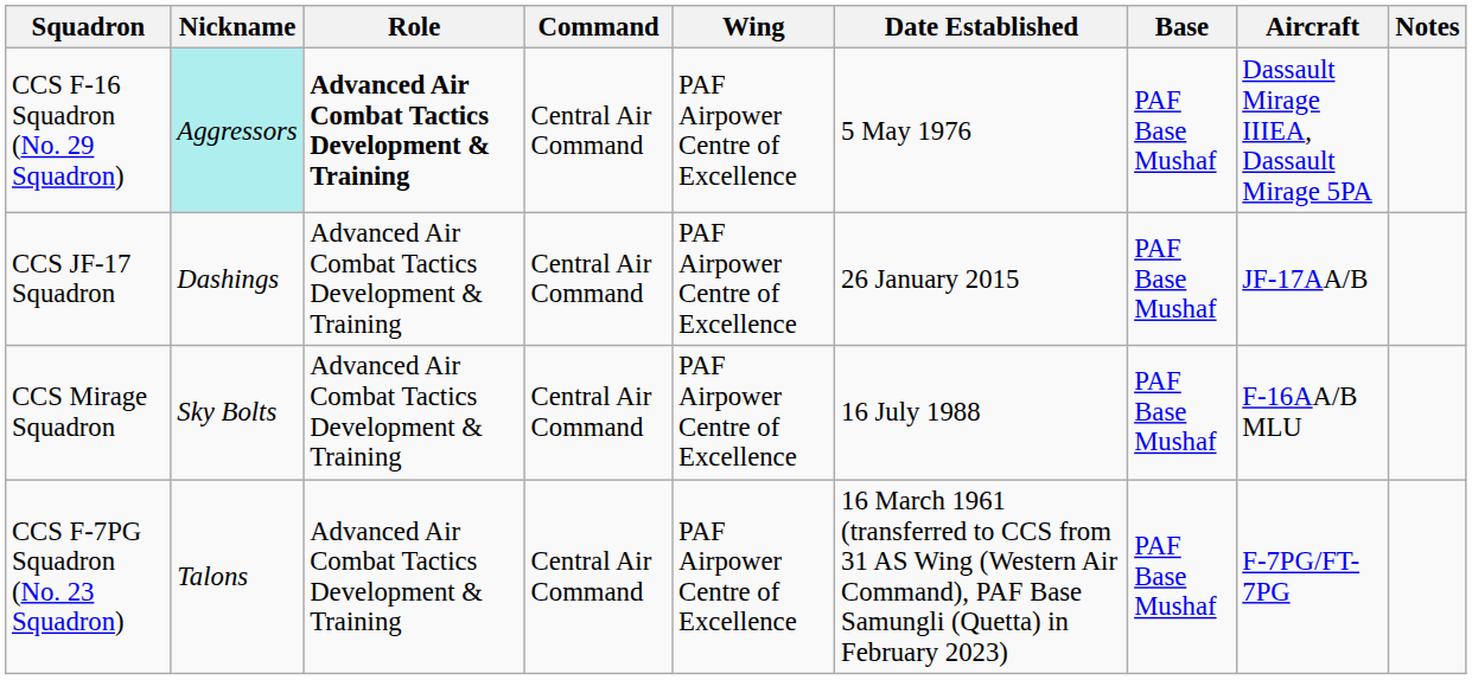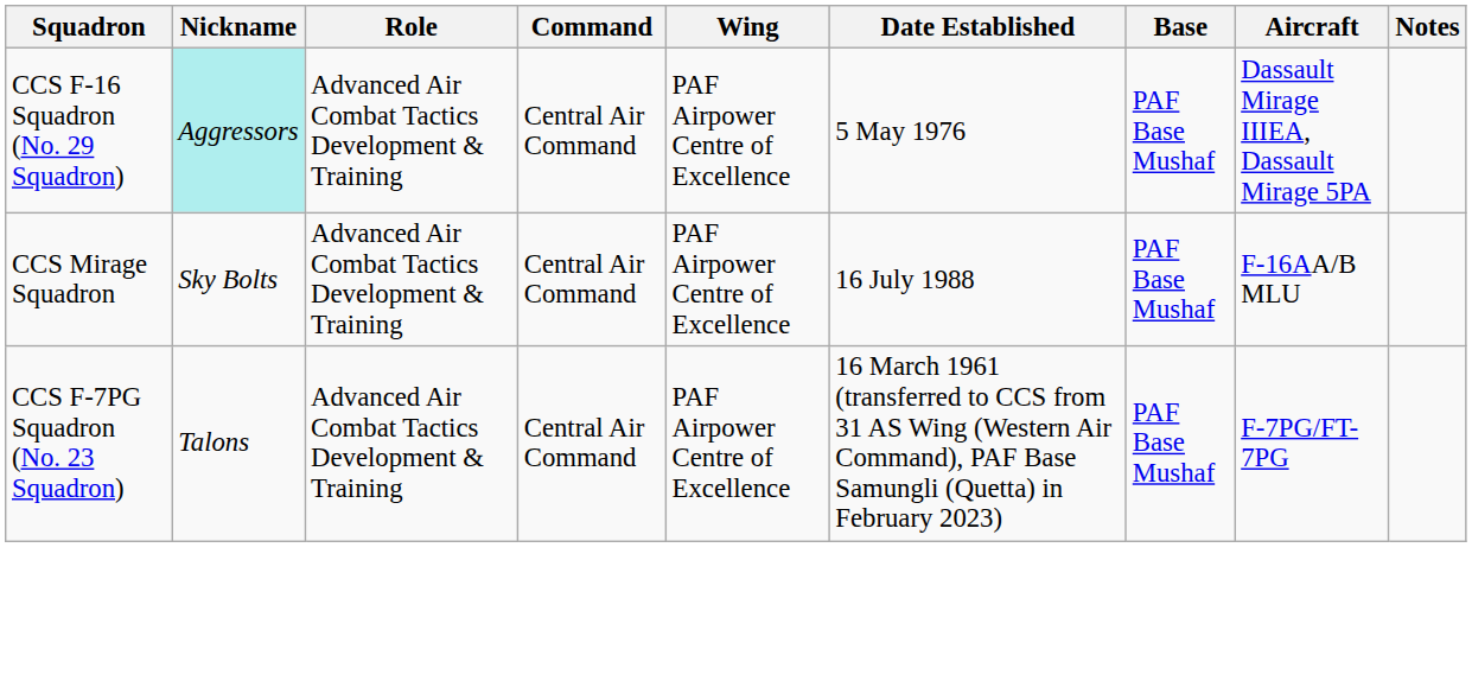 <table class="wikitable sortable">
 <tr>
 <th>Squadron</th>
 <th>Nickname</th>
 <th>Role</th>
 <th>Command</th>
 <th>Wing</th>
 <th>Date Established</th>
 <th>Base</th>
 <th>Aircraft</th>
 <th>Notes</th>
 </tr>
 <tr>
 <td>CCS F-16 Squadron (<a href='#'>No. 29 Squadron</a>)</td>
 <td style="background: paleturquoise;"><em>Aggressors</em></td>
-<td><strong>Advanced Air Combat Tactics Development & Training</strong></td>
+<td>Advanced Air Combat Tactics Development & Training</td>
 <td>Central Air Command</td>
 <td>PAF Airpower Centre of Excellence</td>
 <td>5 May 1976</td>
 <td><a href='#'>PAF Base Mushaf</a></td>
 <td><a href='#'>Dassault Mirage IIIEA</a>, <a href='#'>Dassault Mirage 5PA</a></td>
-<td></td>
-</tr>
-<tr>
-<td>CCS JF-17 Squadron</td>
-<td><em>Dashings</em></td>
-<td>Advanced Air Combat Tactics Development & Training</td>
-<td>Central Air Command</td>
-<td>PAF Airpower Centre of Excellence</td>
-<td>26 January 2015</td>
-<td><a href='#'>PAF Base Mushaf</a></td>
-<td><a href='#'>JF-17A</a>A/B</td>
 <td></td>
 </tr>
 <tr>
 <td>CCS Mirage Squadron</td>
 <td><em>Sky Bolts</em></td>
 <td>Advanced Air Combat Tactics Development & Training</td>
 <td>Central Air Command</td>
 <td>PAF Airpower Centre of Excellence</td>
 <td>16 July 1988</td>
 <td><a href='#'>PAF Base Mushaf</a></td>
 <td><a href='#'>F-16A</a>A/B MLU</td>
 <td></td>
 </tr>
 <tr>
 <td>CCS F-7PG Squadron (<a href='#'>No. 23 Squadron</a>)</td>
 <td><em>Talons</em></td>
 <td>Advanced Air Combat Tactics Development & Training</td>
 <td>Central Air Command</td>
 <td>PAF Airpower Centre of Excellence</td>
 <td>16 March 1961 (transferred to CCS from 31 AS Wing (Western Air Command), PAF Base Samungli (Quetta) in February 2023)</td>
 <td><a href='#'>PAF Base Mushaf</a></td>
 <td><a href='#'>F-7PG/FT-7PG</a></td>
 <td></td>
 </tr>
 </table>
